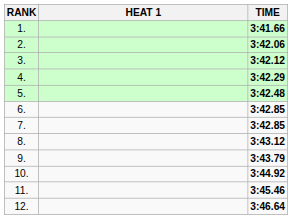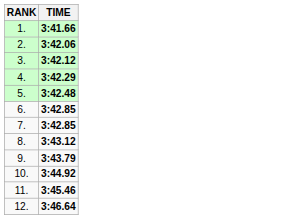 <table class="wikitable" style="border-collapse: collapse; font-size: 90%;">
 <tr>
 <th>RANK</th>
-<th align="center" style="width: 20em">HEAT 1</th>
 <th>TIME</th>
 </tr>
 <tr style="background:#ccffcc;">
 <td align="center">1.</td>
-<td></td>
 <td align="center"><strong>3:41.66</strong></td>
 </tr>
 <tr style="background:#ccffcc;">
 <td align="center">2.</td>
-<td></td>
 <td align="center"><strong>3:42.06</strong></td>
 </tr>
 <tr style="background:#ccffcc;">
 <td align="center">3.</td>
-<td></td>
 <td align="center"><strong>3:42.12</strong></td>
 </tr>
 <tr style="background:#ccffcc;">
 <td align="center">4.</td>
-<td></td>
 <td align="center"><strong>3:42.29</strong></td>
 </tr>
 <tr style="background:#ccffcc;">
 <td align="center">5.</td>
-<td></td>
 <td align="center"><strong>3:42.48</strong></td>
 </tr>
 <tr>
 <td align="center">6.</td>
-<td></td>
 <td align="center"><strong>3:42.85</strong></td>
 </tr>
 <tr>
 <td align="center">7.</td>
-<td></td>
 <td align="center"><strong>3:42.85</strong></td>
 </tr>
 <tr>
 <td align="center">8.</td>
-<td></td>
 <td align="center"><strong>3:43.12</strong></td>
 </tr>
 <tr>
 <td align="center">9.</td>
-<td></td>
 <td align="center"><strong>3:43.79</strong></td>
 </tr>
 <tr>
 <td align="center">10.</td>
-<td></td>
 <td align="center"><strong>3:44.92</strong></td>
 </tr>
 <tr>
 <td align="center">11.</td>
-<td></td>
 <td align="center"><strong>3:45.46</strong></td>
 </tr>
 <tr>
 <td align="center">12.</td>
-<td></td>
 <td align="center"><strong>3:46.64</strong></td>
 </tr>
 </table>
